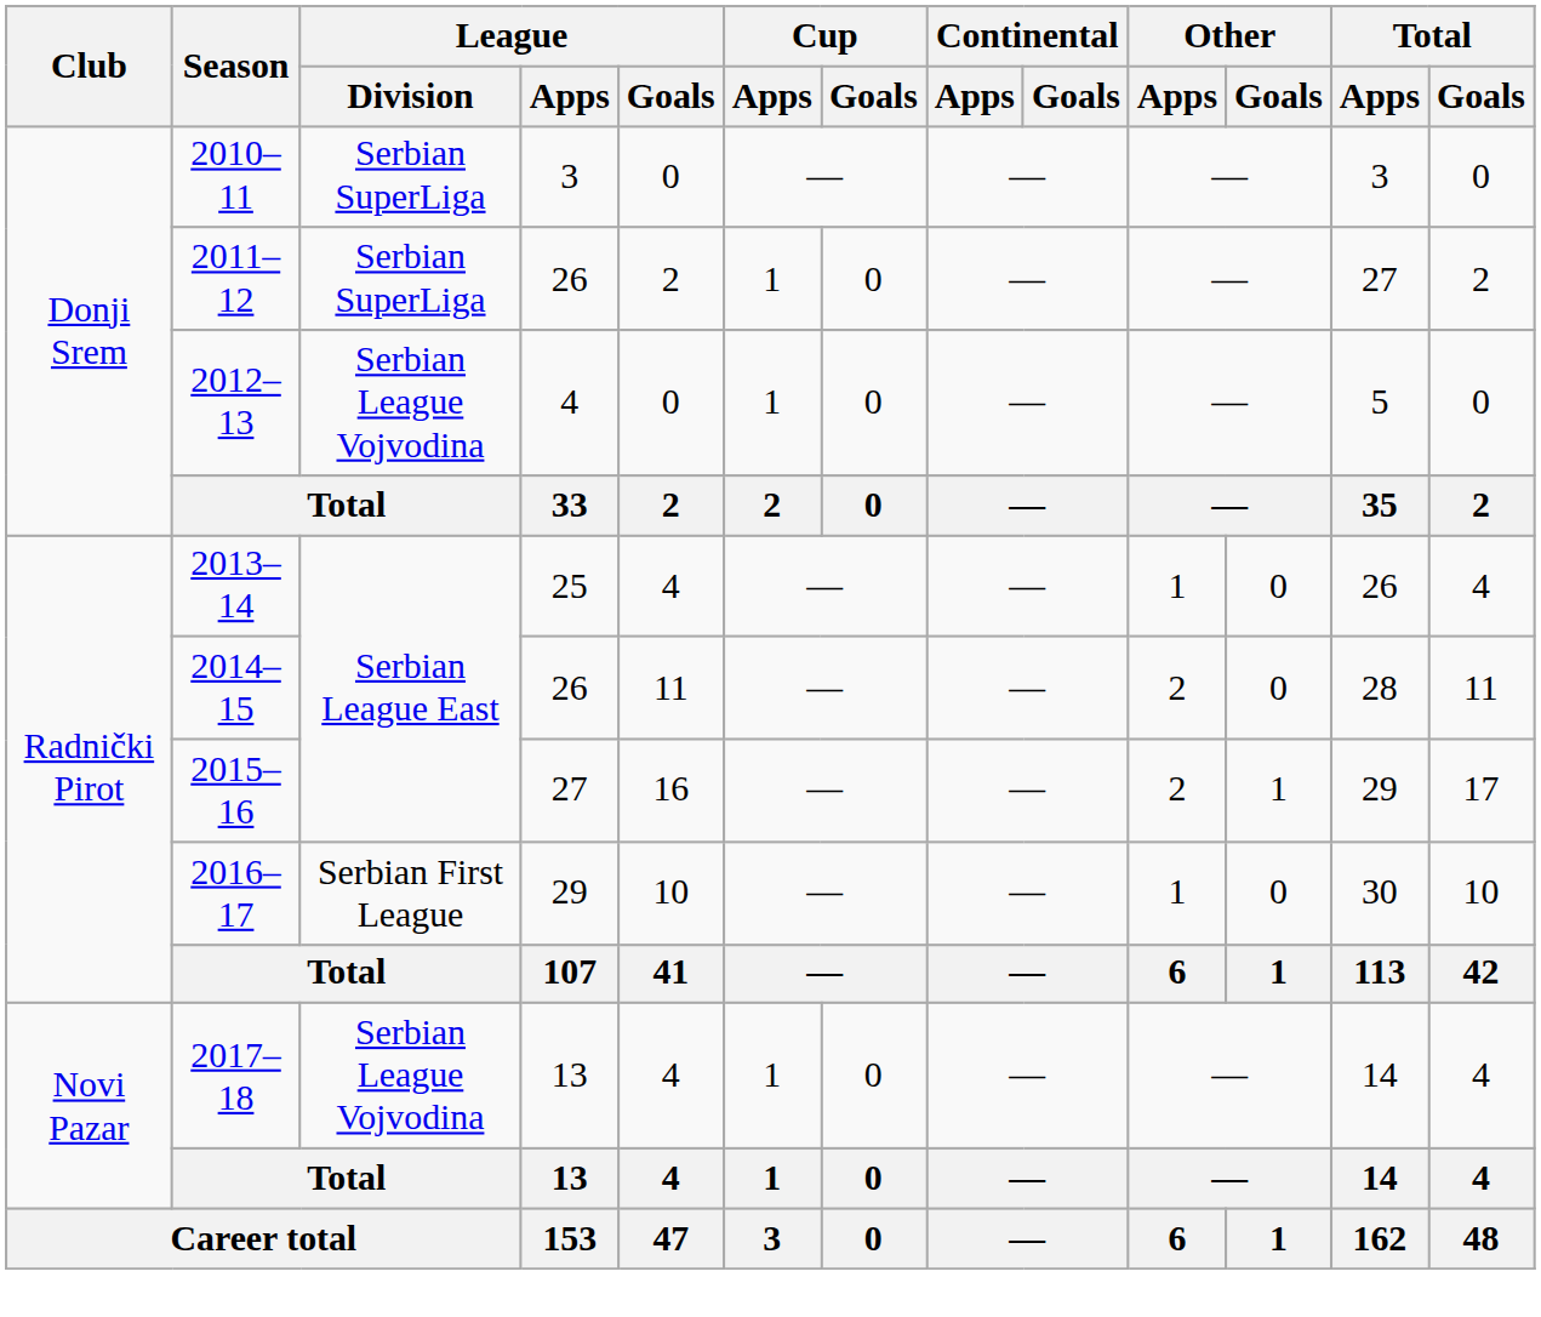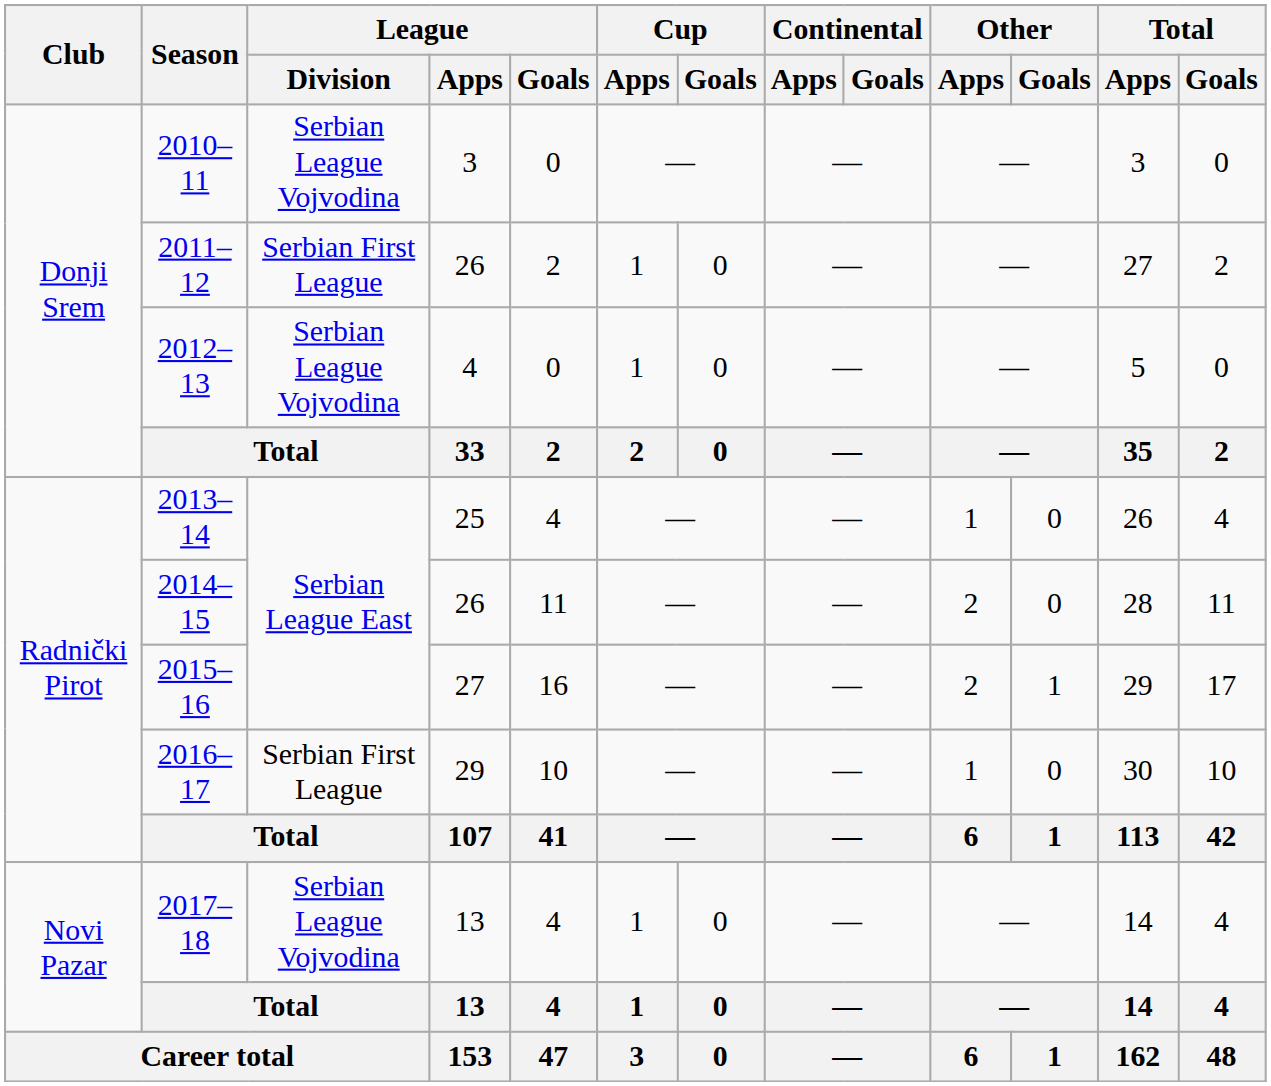 <table class="wikitable" style="text-align: center;font-size:90%">
 <tr>
 <th rowspan="2">Club</th>
 <th rowspan="2">Season</th>
 <th colspan="3">League</th>
 <th colspan="2">Cup</th>
 <th colspan="2">Continental</th>
 <th colspan="2">Other</th>
 <th colspan="2">Total</th>
 </tr>
 <tr>
 <th>Division</th>
 <th>Apps</th>
 <th>Goals</th>
 <th>Apps</th>
 <th>Goals</th>
 <th>Apps</th>
 <th>Goals</th>
 <th>Apps</th>
 <th>Goals</th>
 <th>Apps</th>
 <th>Goals</th>
 </tr>
 <tr>
 <td rowspan="4"><a href='#'>Donji Srem</a></td>
 <td><a href='#'>2010–11</a></td>
-<td><a href='#'>Serbian SuperLiga</a></td>
+<td><a href='#'>Serbian League Vojvodina</a></td>
 <td>3</td>
 <td>0</td>
 <td colspan="2">—</td>
 <td colspan="2">—</td>
 <td colspan="2">—</td>
 <td>3</td>
 <td>0</td>
 </tr>
 <tr>
 <td><a href='#'>2011–12</a></td>
-<td><a href='#'>Serbian SuperLiga</a></td>
+<td><a href='#'>Serbian First League</a></td>
 <td>26</td>
 <td>2</td>
 <td>1</td>
 <td>0</td>
 <td colspan="2">—</td>
 <td colspan="2">—</td>
 <td>27</td>
 <td>2</td>
 </tr>
 <tr>
 <td><a href='#'>2012–13</a></td>
 <td><a href='#'>Serbian League Vojvodina</a></td>
 <td>4</td>
 <td>0</td>
 <td>1</td>
 <td>0</td>
 <td colspan="2">—</td>
 <td colspan="2">—</td>
 <td>5</td>
 <td>0</td>
 </tr>
 <tr>
 <th colspan="2">Total</th>
 <th>33</th>
 <th>2</th>
 <th>2</th>
 <th>0</th>
 <th colspan="2">—</th>
 <th colspan="2">—</th>
 <th>35</th>
 <th>2</th>
 </tr>
 <tr>
 <td rowspan="5"><a href='#'>Radnički Pirot</a></td>
 <td><a href='#'>2013–14</a></td>
 <td rowspan=3><a href='#'>Serbian League East</a></td>
 <td>25</td>
 <td>4</td>
 <td colspan="2">—</td>
 <td colspan="2">—</td>
 <td>1</td>
 <td>0</td>
 <td>26</td>
 <td>4</td>
 </tr>
 <tr>
 <td><a href='#'>2014–15</a></td>
 <td>26</td>
 <td>11</td>
 <td colspan="2">—</td>
 <td colspan="2">—</td>
 <td>2</td>
 <td>0</td>
 <td>28</td>
 <td>11</td>
 </tr>
 <tr>
 <td><a href='#'>2015–16</a></td>
 <td>27</td>
 <td>16</td>
 <td colspan="2">—</td>
 <td colspan="2">—</td>
 <td>2</td>
 <td>1</td>
 <td>29</td>
 <td>17</td>
 </tr>
 <tr>
 <td><a href='#'>2016–17</a></td>
 <td>Serbian First League</td>
 <td>29</td>
 <td>10</td>
 <td colspan="2">—</td>
 <td colspan="2">—</td>
 <td>1</td>
 <td>0</td>
 <td>30</td>
 <td>10</td>
 </tr>
 <tr>
 <th colspan="2">Total</th>
 <th>107</th>
 <th>41</th>
 <th colspan="2">—</th>
 <th colspan="2">—</th>
 <th>6</th>
 <th>1</th>
 <th>113</th>
 <th>42</th>
 </tr>
 <tr>
 <td rowspan="2"><a href='#'>Novi Pazar</a></td>
 <td><a href='#'>2017–18</a></td>
 <td><a href='#'>Serbian League Vojvodina</a></td>
 <td>13</td>
 <td>4</td>
 <td>1</td>
 <td>0</td>
 <td colspan="2">—</td>
 <td colspan="2">—</td>
 <td>14</td>
 <td>4</td>
 </tr>
 <tr>
 <th colspan="2">Total</th>
 <th>13</th>
 <th>4</th>
 <th>1</th>
 <th>0</th>
 <th colspan="2">—</th>
 <th colspan="2">—</th>
 <th>14</th>
 <th>4</th>
 </tr>
 <tr>
 <th colspan="3">Career total</th>
 <th>153</th>
 <th>47</th>
 <th>3</th>
 <th>0</th>
 <th colspan="2">—</th>
 <th>6</th>
 <th>1</th>
 <th>162</th>
 <th>48</th>
 </tr>
 </table>
